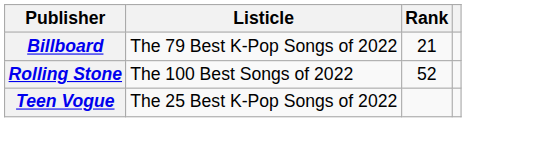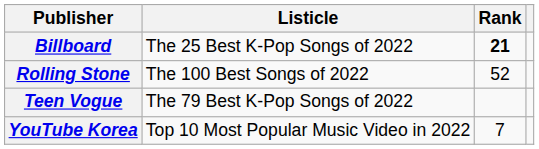 <table class="wikitable sortable plainrowheaders" style="text-align:center">
 <tr>
 <th scope="col">Publisher</th>
 <th scope="col">Listicle</th>
 <th scope="col">Rank</th>
 <th scope="col" class="unsortable"></th>
 </tr>
 <tr>
 <th scope="row"><em><a href='#'>Billboard</a></em></th>
-<td style="text-align:left">The 79 Best K-Pop Songs of 2022</td>
-<td align="center">21</td>
+<td align="left">The 25 Best K-Pop Songs of 2022</td>
+<td align="center"><strong>21</strong></td>
 <td style="text-align:center"></td>
 </tr>
 <tr>
 <th scope="row"><em><a href='#'>Rolling Stone</a></em></th>
 <td style="text-align:left">The 100 Best Songs of 2022</td>
 <td>52</td>
 <td></td>
 </tr>
 <tr>
 <th scope="row"><em><a href='#'>Teen Vogue</a></em></th>
-<td align="left">The 25 Best K-Pop Songs of 2022</td>
+<td style="text-align:left">The 79 Best K-Pop Songs of 2022</td>
 <td></td>
 <td></td>
 </tr>
+<tr>
+<th scope="row"><em><a href='#'>YouTube Korea</a></em></th>
+<td style="text-align:left">Top 10 Most Popular Music Video in 2022</td>
+<td>7</td>
+<td></td>
+</tr>
 </table>
